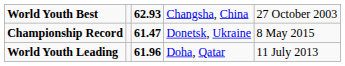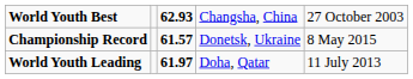 <table class="wikitable">
 <tr>
 <td><strong>World Youth Best</strong></td>
 <td></td>
 <td><strong>62.93</strong></td>
 <td><a href='#'>Changsha</a>, <a href='#'>China</a></td>
 <td>27 October 2003</td>
 </tr>
 <tr>
 <td><strong>Championship Record</strong></td>
 <td></td>
-<td><strong>61.47</strong></td>
+<td><strong>61.57</strong></td>
 <td><a href='#'>Donetsk</a>, <a href='#'>Ukraine</a></td>
 <td>8 May 2015</td>
 </tr>
 <tr>
 <td><strong>World Youth Leading</strong></td>
 <td></td>
-<td><strong>61.96</strong></td>
+<td><strong>61.97</strong></td>
 <td><a href='#'>Doha</a>, <a href='#'>Qatar</a></td>
 <td>11 July 2013</td>
 </tr>
 </table>
